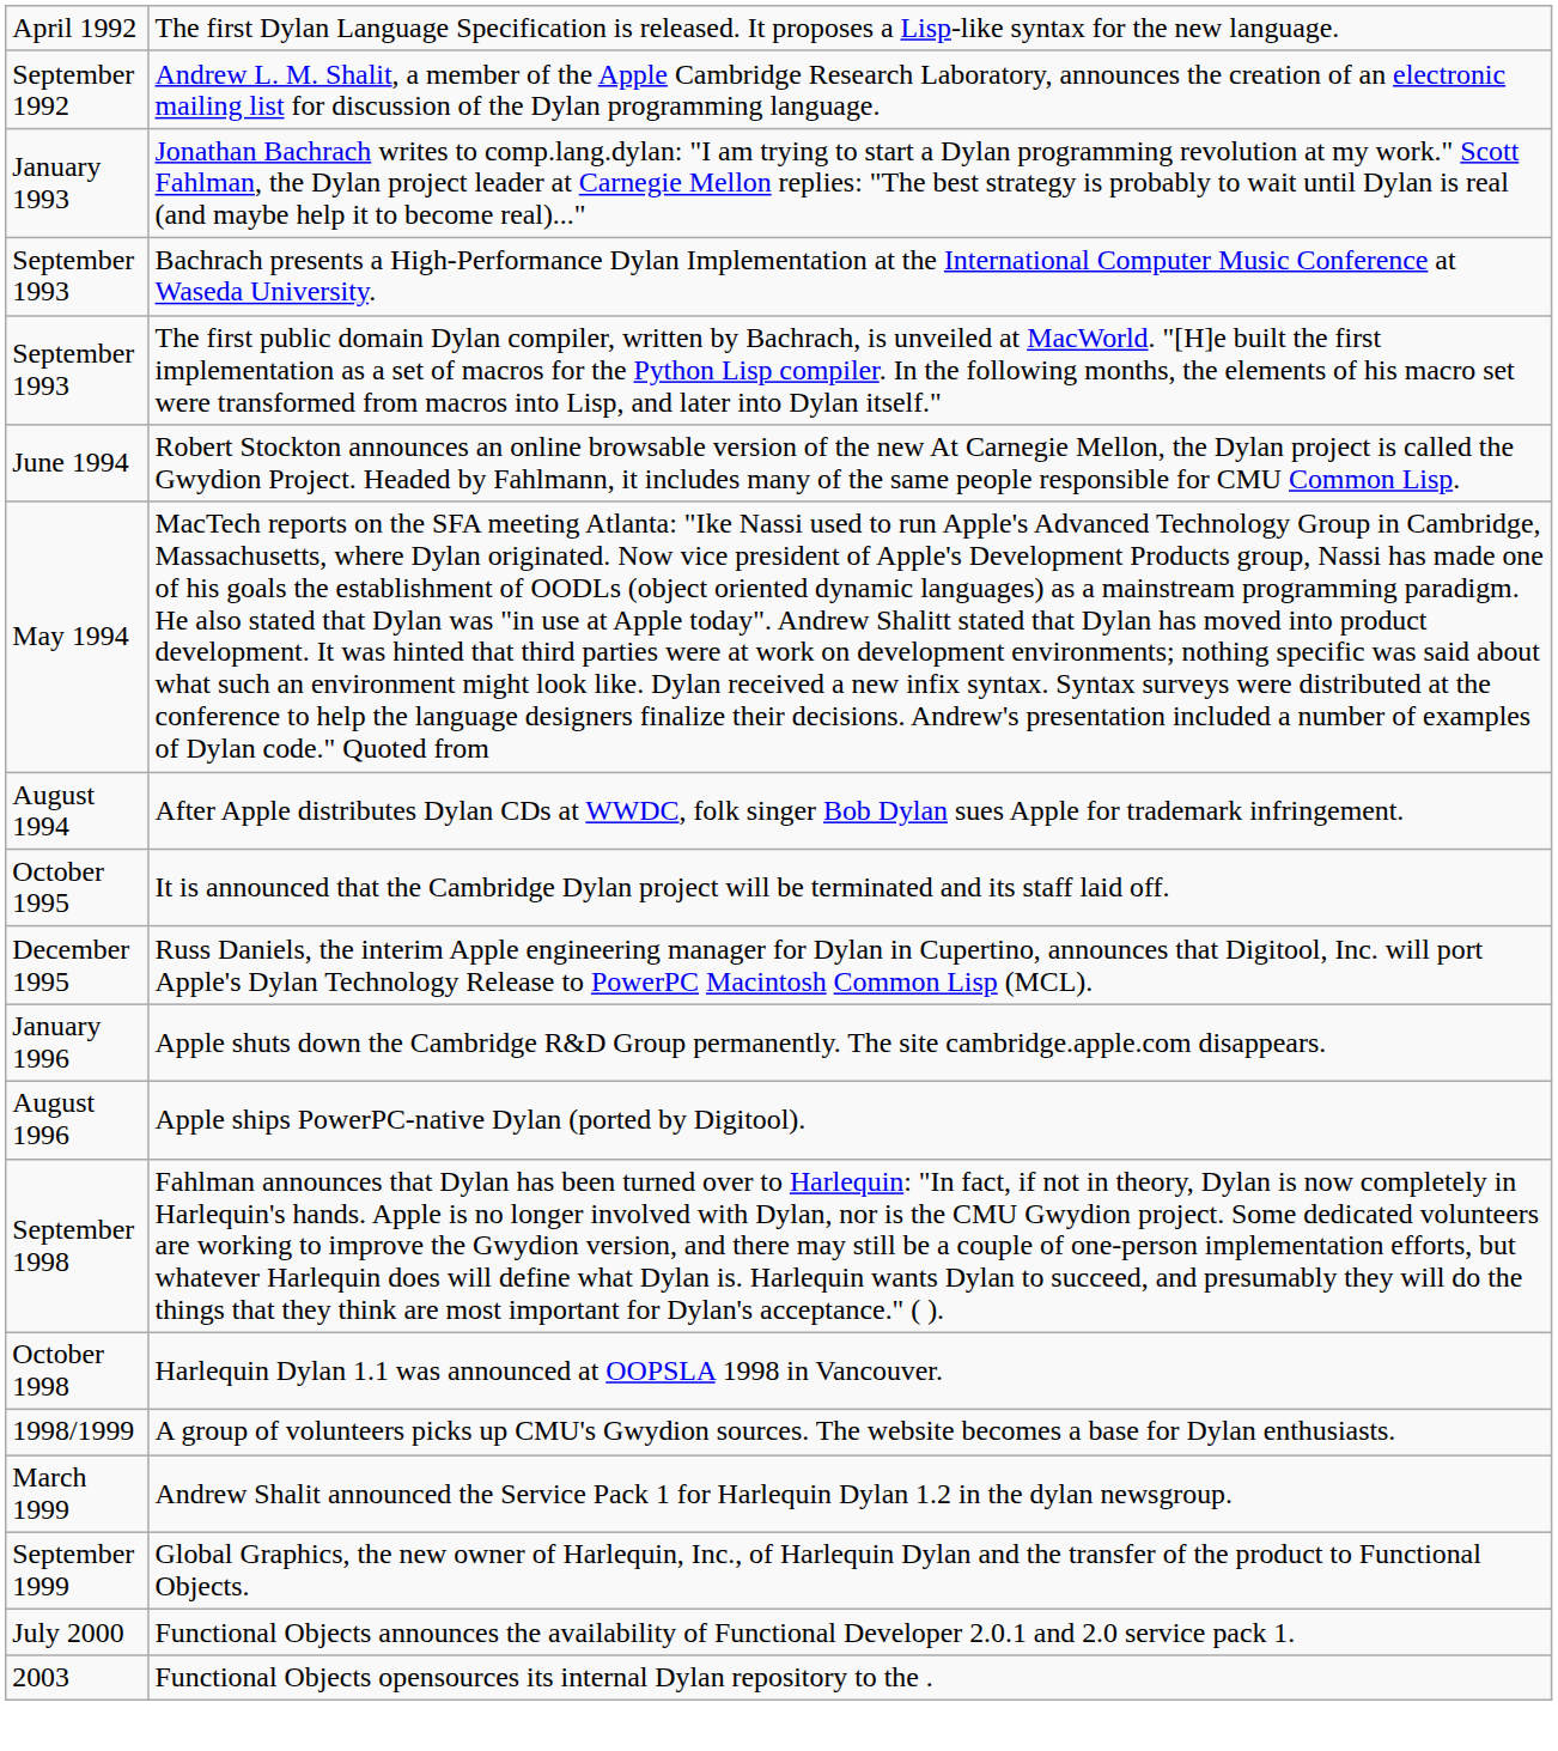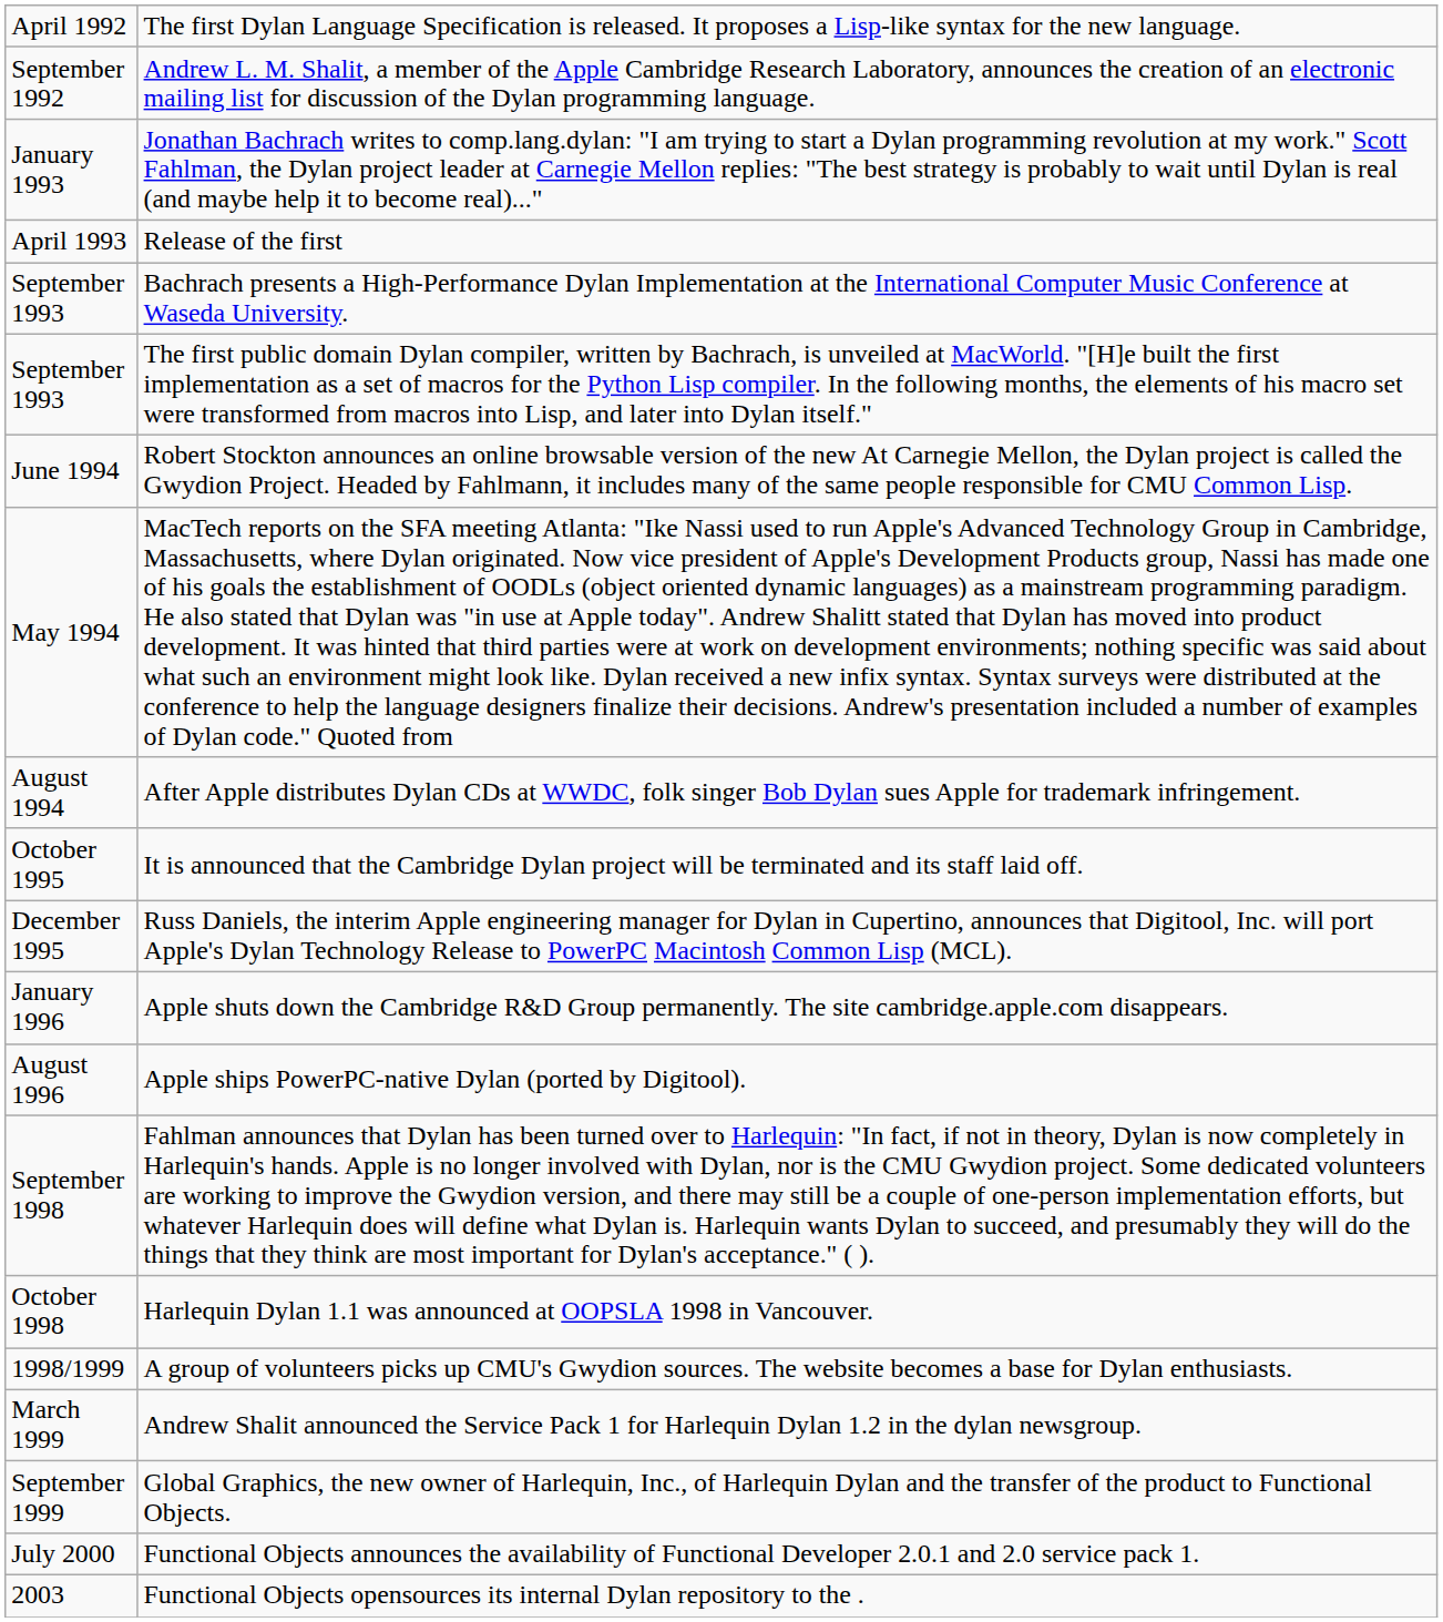 <table class="wikitable">
 <tr>
 <td>April 1992</td>
 <td>The first Dylan Language Specification is released. It proposes a <a href='#'>Lisp</a>-like syntax for the new language.</td>
 </tr>
 <tr>
 <td>September 1992</td>
 <td><a href='#'>Andrew L. M. Shalit</a>, a member of the <a href='#'>Apple</a> Cambridge Research Laboratory, announces the creation of an <a href='#'>electronic mailing list</a> for discussion of the Dylan programming language.</td>
 </tr>
 <tr>
 <td>January 1993</td>
 <td><a href='#'>Jonathan Bachrach</a> writes to comp.lang.dylan: "I am trying to start a Dylan programming revolution at my work." <a href='#'>Scott Fahlman</a>, the Dylan project leader at <a href='#'>Carnegie Mellon</a> replies: "The best strategy is probably to wait until Dylan is real (and maybe help it to become real)..."</td>
+</tr>
+<tr>
+<td>April 1993</td>
+<td>Release of the first </td>
 </tr>
 <tr>
 <td>September 1993</td>
 <td>Bachrach presents a High-Performance Dylan Implementation at the <a href='#'>International Computer Music Conference</a> at <a href='#'>Waseda University</a>.</td>
 </tr>
 <tr>
 <td>September 1993</td>
 <td>The first public domain Dylan compiler, written by Bachrach, is unveiled at <a href='#'>MacWorld</a>. "[H]e built the first implementation as a set of macros for the <a href='#'>Python Lisp compiler</a>. In the following months, the elements of his macro set were transformed from macros into Lisp, and later into Dylan itself."</td>
 </tr>
 <tr>
 <td>June 1994</td>
 <td>Robert Stockton announces an online browsable version of the new  At Carnegie Mellon, the Dylan project is called the Gwydion Project. Headed by Fahlmann, it includes many of the same people responsible for CMU <a href='#'>Common Lisp</a>.</td>
 </tr>
 <tr>
 <td>May 1994</td>
 <td>MacTech reports on the SFA meeting Atlanta: "Ike Nassi used to run Apple's Advanced Technology Group in Cambridge, Massachusetts, where Dylan originated. Now vice president of Apple's Development Products group, Nassi has made one of his goals the establishment of OODLs (object oriented dynamic languages) as a mainstream programming paradigm. He also stated that Dylan was "in use at Apple today". Andrew Shalitt stated that Dylan has moved into product development. It was hinted that third parties were at work on development environments; nothing specific was said about what such an environment might look like. Dylan received a new infix syntax. Syntax surveys were distributed at the conference to help the language designers finalize their decisions. Andrew's presentation included a number of examples of Dylan code." Quoted from  </td>
 </tr>
 <tr>
 <td>August 1994</td>
 <td>After Apple distributes Dylan CDs at <a href='#'>WWDC</a>, folk singer <a href='#'>Bob Dylan</a> sues Apple for trademark infringement.</td>
 </tr>
 <tr>
 <td>October 1995</td>
 <td>It is announced that the Cambridge Dylan project will be terminated and its staff laid off.</td>
 </tr>
 <tr>
 <td>December 1995</td>
 <td>Russ Daniels, the interim Apple engineering manager for Dylan in Cupertino, announces that Digitool, Inc. will port Apple's Dylan Technology Release to <a href='#'>PowerPC</a> <a href='#'>Macintosh</a> <a href='#'>Common Lisp</a> (MCL).</td>
 </tr>
 <tr>
 <td>January 1996</td>
 <td>Apple shuts down the Cambridge R&D Group permanently. The site cambridge.apple.com disappears.</td>
 </tr>
 <tr>
 <td>August 1996</td>
 <td>Apple ships PowerPC-native Dylan (ported by Digitool).</td>
 </tr>
 <tr>
 <td>September 1998</td>
 <td>Fahlman announces that Dylan has been turned over to <a href='#'>Harlequin</a>: "In fact, if not in theory, Dylan is now completely in Harlequin's hands. Apple is no longer involved with Dylan, nor is the CMU Gwydion project. Some dedicated volunteers are working to improve the Gwydion version, and there may still be a couple of one-person implementation efforts, but whatever Harlequin does will define what Dylan is. Harlequin wants Dylan to succeed, and presumably they will do the things that they think are most important for Dylan's acceptance." (  ).</td>
 </tr>
 <tr>
 <td>October 1998</td>
 <td>Harlequin Dylan 1.1 was announced at <a href='#'>OOPSLA</a> 1998 in Vancouver.</td>
 </tr>
 <tr>
 <td>1998/1999</td>
 <td>A group of volunteers picks up CMU's Gwydion sources. The website  becomes a base for Dylan enthusiasts.</td>
 </tr>
 <tr>
 <td>March 1999</td>
 <td>Andrew Shalit announced the Service Pack 1 for Harlequin Dylan 1.2 in the dylan newsgroup.</td>
 </tr>
 <tr>
 <td>September 1999</td>
 <td>Global Graphics, the new owner of Harlequin, Inc.,  of Harlequin Dylan and the transfer of the product to Functional Objects.</td>
 </tr>
 <tr>
 <td>July 2000</td>
 <td>Functional Objects announces the availability of Functional Developer 2.0.1 and 2.0 service pack 1.</td>
 </tr>
 <tr>
 <td>2003</td>
 <td>Functional Objects opensources its internal Dylan repository to the .</td>
 </tr>
 </table>
